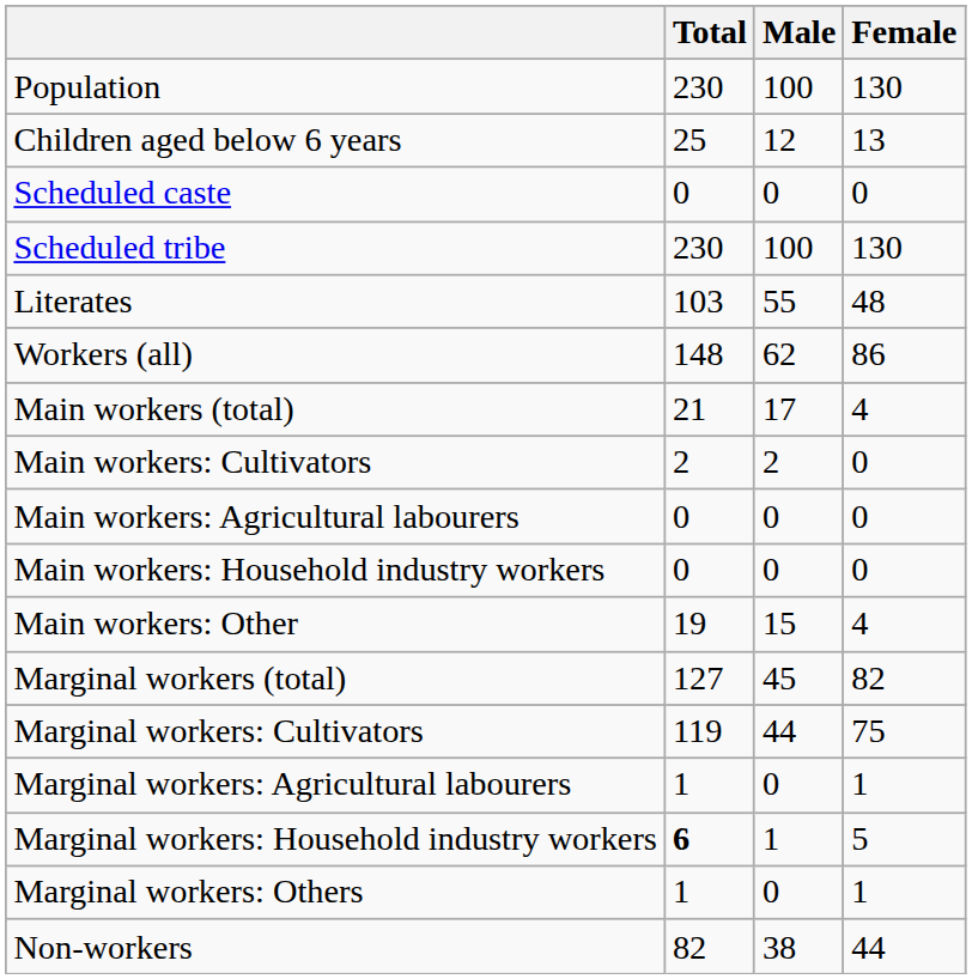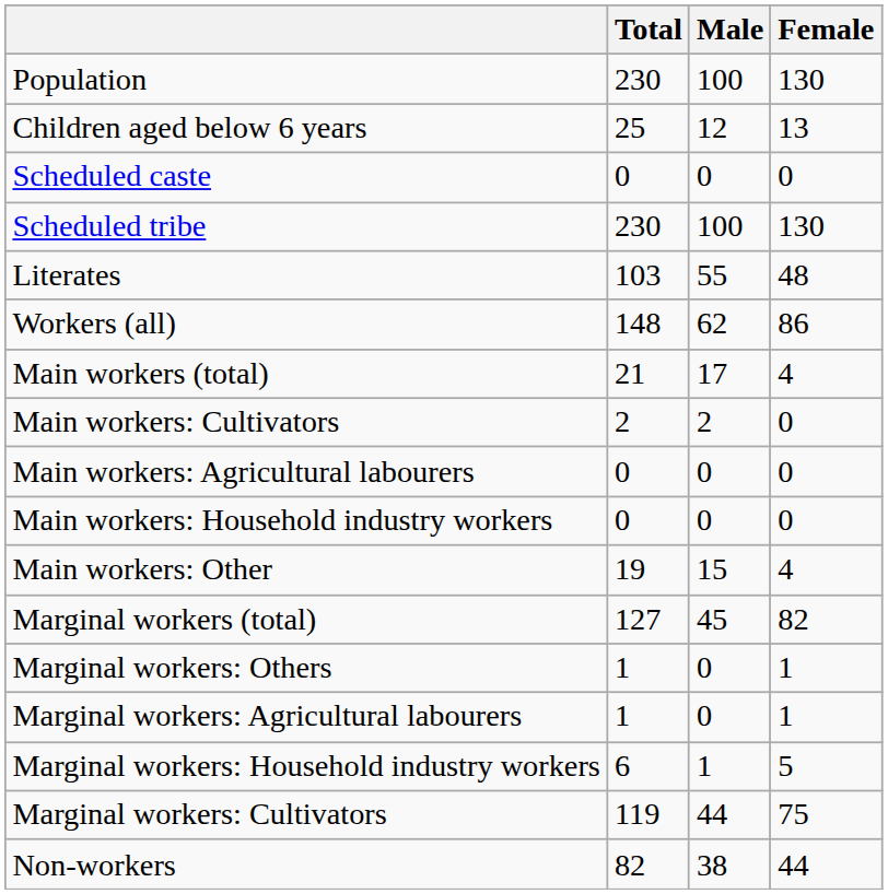 <table class="wikitable sortable">
 <tr>
 <th></th>
 <th>Total</th>
 <th>Male</th>
 <th>Female</th>
 </tr>
 <tr>
 <td>Population</td>
 <td>230</td>
 <td>100</td>
 <td>130</td>
 </tr>
 <tr>
 <td>Children aged below 6 years</td>
 <td>25</td>
 <td>12</td>
 <td>13</td>
 </tr>
 <tr>
 <td><a href='#'>Scheduled caste</a></td>
 <td>0</td>
 <td>0</td>
 <td>0</td>
 </tr>
 <tr>
 <td><a href='#'>Scheduled tribe</a></td>
 <td>230</td>
 <td>100</td>
 <td>130</td>
 </tr>
 <tr>
 <td>Literates</td>
 <td>103</td>
 <td>55</td>
 <td>48</td>
 </tr>
 <tr>
 <td>Workers (all)</td>
 <td>148</td>
 <td>62</td>
 <td>86</td>
 </tr>
 <tr>
 <td>Main workers (total)</td>
 <td>21</td>
 <td>17</td>
 <td>4</td>
 </tr>
 <tr>
 <td>Main workers: Cultivators</td>
 <td>2</td>
 <td>2</td>
 <td>0</td>
 </tr>
 <tr>
 <td>Main workers: Agricultural labourers</td>
 <td>0</td>
 <td>0</td>
 <td>0</td>
 </tr>
 <tr>
 <td>Main workers: Household industry workers</td>
 <td>0</td>
 <td>0</td>
 <td>0</td>
 </tr>
 <tr>
 <td>Main workers: Other</td>
 <td>19</td>
 <td>15</td>
 <td>4</td>
 </tr>
 <tr>
 <td>Marginal workers (total)</td>
 <td>127</td>
 <td>45</td>
 <td>82</td>
 </tr>
 <tr>
-<td>Marginal workers: Cultivators</td>
-<td>119</td>
-<td>44</td>
-<td>75</td>
+<td>Marginal workers: Others</td>
+<td>1</td>
+<td>0</td>
+<td>1</td>
 </tr>
 <tr>
 <td>Marginal workers: Agricultural labourers</td>
 <td>1</td>
 <td>0</td>
 <td>1</td>
 </tr>
 <tr>
 <td>Marginal workers: Household industry workers</td>
-<td><strong>6</strong></td>
+<td>6</td>
 <td>1</td>
 <td>5</td>
 </tr>
 <tr>
-<td>Marginal workers: Others</td>
-<td>1</td>
-<td>0</td>
-<td>1</td>
+<td>Marginal workers: Cultivators</td>
+<td>119</td>
+<td>44</td>
+<td>75</td>
 </tr>
 <tr>
 <td>Non-workers</td>
 <td>82</td>
 <td>38</td>
 <td>44</td>
 </tr>
 </table>
